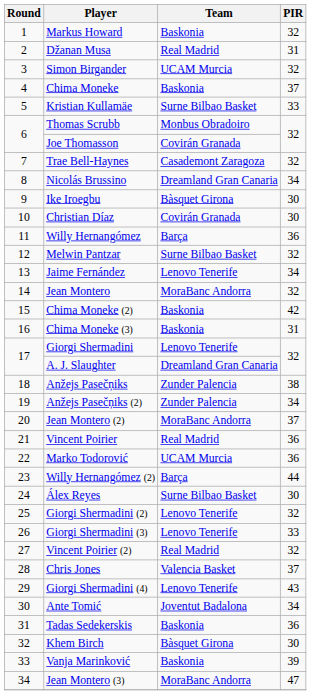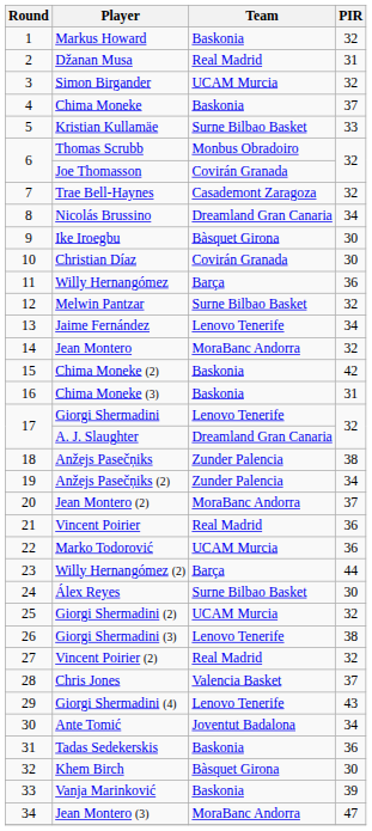 <table class="wikitable sortable" style="text-align: center;">
 <tr>
 <th>Round</th>
 <th>Player</th>
 <th>Team</th>
 <th>PIR</th>
 </tr>
 <tr>
 <td>1</td>
 <td style="text-align:left;"> <a href='#'>Markus Howard</a></td>
 <td style="text-align:left;"><a href='#'>Baskonia</a></td>
 <td>32</td>
 </tr>
 <tr>
 <td>2</td>
 <td style="text-align:left;"> <a href='#'>Džanan Musa</a></td>
 <td style="text-align:left;"><a href='#'>Real Madrid</a></td>
 <td>31</td>
 </tr>
 <tr>
 <td>3</td>
 <td style="text-align:left;"> <a href='#'>Simon Birgander</a></td>
 <td style="text-align:left;"><a href='#'>UCAM Murcia</a></td>
 <td>32</td>
 </tr>
 <tr>
 <td>4</td>
 <td style="text-align:left;"> <a href='#'>Chima Moneke</a></td>
 <td style="text-align:left;"><a href='#'>Baskonia</a></td>
 <td>37</td>
 </tr>
 <tr>
 <td>5</td>
 <td style="text-align:left;"> <a href='#'>Kristian Kullamäe</a></td>
 <td style="text-align:left;"><a href='#'>Surne Bilbao Basket</a></td>
 <td>33</td>
 </tr>
 <tr>
 <td rowspan="2">6</td>
 <td style="text-align:left;"> <a href='#'>Thomas Scrubb</a></td>
 <td style="text-align:left;"><a href='#'>Monbus Obradoiro</a></td>
 <td rowspan="2">32</td>
 </tr>
 <tr>
 <td style="text-align:left;"> <a href='#'>Joe Thomasson</a></td>
 <td style="text-align:left;"><a href='#'>Covirán Granada</a></td>
 </tr>
 <tr>
 <td>7</td>
 <td style="text-align:left;"> <a href='#'>Trae Bell-Haynes</a></td>
 <td style="text-align:left;"><a href='#'>Casademont Zaragoza</a></td>
 <td>32</td>
 </tr>
 <tr>
 <td>8</td>
 <td style="text-align:left;"> <a href='#'>Nicolás Brussino</a></td>
 <td style="text-align:left;"><a href='#'>Dreamland Gran Canaria</a></td>
 <td>34</td>
 </tr>
 <tr>
 <td>9</td>
 <td style="text-align:left;"> <a href='#'>Ike Iroegbu</a></td>
 <td style="text-align:left;"><a href='#'>Bàsquet Girona</a></td>
 <td>30</td>
 </tr>
 <tr>
 <td>10</td>
 <td style="text-align:left;"> <a href='#'>Christian Díaz</a></td>
 <td style="text-align:left;"><a href='#'>Covirán Granada</a></td>
 <td>30</td>
 </tr>
 <tr>
 <td>11</td>
 <td style="text-align:left;"> <a href='#'>Willy Hernangómez</a></td>
 <td style="text-align:left;"><a href='#'>Barça</a></td>
 <td>36</td>
 </tr>
 <tr>
 <td>12</td>
 <td style="text-align:left;"> <a href='#'>Melwin Pantzar</a></td>
 <td style="text-align:left;"><a href='#'>Surne Bilbao Basket</a></td>
 <td>32</td>
 </tr>
 <tr>
 <td>13</td>
 <td style="text-align:left;"> <a href='#'>Jaime Fernández</a></td>
 <td style="text-align:left;"><a href='#'>Lenovo Tenerife</a></td>
 <td>34</td>
 </tr>
 <tr>
 <td>14</td>
 <td style="text-align:left;"> <a href='#'>Jean Montero</a></td>
 <td style="text-align:left;"><a href='#'>MoraBanc Andorra</a></td>
 <td>32</td>
 </tr>
 <tr>
 <td>15</td>
 <td style="text-align:left;"> <a href='#'>Chima Moneke</a> <small>(2)</small></td>
 <td style="text-align:left;"><a href='#'>Baskonia</a></td>
 <td>42</td>
 </tr>
 <tr>
 <td>16</td>
 <td style="text-align:left;"> <a href='#'>Chima Moneke</a> <small>(3)</small></td>
 <td style="text-align:left;"><a href='#'>Baskonia</a></td>
 <td>31</td>
 </tr>
 <tr>
 <td rowspan="2">17</td>
 <td style="text-align:left;"> <a href='#'>Giorgi Shermadini</a></td>
 <td style="text-align:left;"><a href='#'>Lenovo Tenerife</a></td>
 <td rowspan="2">32</td>
 </tr>
 <tr>
 <td style="text-align:left;"> <a href='#'>A. J. Slaughter</a></td>
 <td style="text-align:left;"><a href='#'>Dreamland Gran Canaria</a></td>
 </tr>
 <tr>
 <td>18</td>
 <td style="text-align:left;"> <a href='#'>Anžejs Pasečņiks</a></td>
 <td style="text-align:left;"><a href='#'>Zunder Palencia</a></td>
 <td>38</td>
 </tr>
 <tr>
 <td>19</td>
 <td style="text-align:left;"> <a href='#'>Anžejs Pasečņiks</a> <small>(2)</small></td>
 <td style="text-align:left;"><a href='#'>Zunder Palencia</a></td>
 <td>34</td>
 </tr>
 <tr>
 <td>20</td>
 <td style="text-align:left;"> <a href='#'>Jean Montero</a> <small>(2)</small></td>
 <td style="text-align:left;"><a href='#'>MoraBanc Andorra</a></td>
 <td>37</td>
 </tr>
 <tr>
 <td>21</td>
 <td style="text-align:left;"> <a href='#'>Vincent Poirier</a></td>
 <td style="text-align:left;"><a href='#'>Real Madrid</a></td>
 <td>36</td>
 </tr>
 <tr>
 <td>22</td>
 <td style="text-align:left;"> <a href='#'>Marko Todorović</a></td>
 <td style="text-align:left;"><a href='#'>UCAM Murcia</a></td>
 <td>36</td>
 </tr>
 <tr>
 <td>23</td>
 <td style="text-align:left;"> <a href='#'>Willy Hernangómez</a> <small>(2)</small></td>
 <td style="text-align:left;"><a href='#'>Barça</a></td>
 <td>44</td>
 </tr>
 <tr>
 <td>24</td>
 <td style="text-align:left;"> <a href='#'>Álex Reyes</a></td>
 <td style="text-align:left;"><a href='#'>Surne Bilbao Basket</a></td>
 <td>30</td>
 </tr>
 <tr>
 <td>25</td>
 <td style="text-align:left;"> <a href='#'>Giorgi Shermadini</a> <small>(2)</small></td>
-<td style="text-align:left;"><a href='#'>Lenovo Tenerife</a></td>
+<td style="text-align:left;"><a href='#'>UCAM Murcia</a></td>
 <td>32</td>
 </tr>
 <tr>
 <td>26</td>
 <td style="text-align:left;"> <a href='#'>Giorgi Shermadini</a> <small>(3)</small></td>
 <td style="text-align:left;"><a href='#'>Lenovo Tenerife</a></td>
-<td>33</td>
+<td>38</td>
 </tr>
 <tr>
 <td>27</td>
 <td style="text-align:left;"> <a href='#'>Vincent Poirier</a> <small>(2)</small></td>
 <td style="text-align:left;"><a href='#'>Real Madrid</a></td>
 <td>32</td>
 </tr>
 <tr>
 <td>28</td>
 <td style="text-align:left;"> <a href='#'>Chris Jones</a></td>
 <td style="text-align:left;"><a href='#'>Valencia Basket</a></td>
 <td>37</td>
 </tr>
 <tr>
 <td>29</td>
 <td style="text-align:left;"> <a href='#'>Giorgi Shermadini</a> <small>(4)</small></td>
 <td style="text-align:left;"><a href='#'>Lenovo Tenerife</a></td>
 <td>43</td>
 </tr>
 <tr>
 <td>30</td>
 <td style="text-align:left;"> <a href='#'>Ante Tomić</a></td>
 <td style="text-align:left;"><a href='#'>Joventut Badalona</a></td>
 <td>34</td>
 </tr>
 <tr>
 <td>31</td>
 <td style="text-align:left;"> <a href='#'>Tadas Sedekerskis</a></td>
 <td style="text-align:left;"><a href='#'>Baskonia</a></td>
 <td>36</td>
 </tr>
 <tr>
 <td>32</td>
 <td style="text-align:left;"> <a href='#'>Khem Birch</a></td>
 <td style="text-align:left;"><a href='#'>Bàsquet Girona</a></td>
 <td>30</td>
 </tr>
 <tr>
 <td>33</td>
 <td style="text-align:left;"> <a href='#'>Vanja Marinković</a></td>
 <td style="text-align:left;"><a href='#'>Baskonia</a></td>
 <td>39</td>
 </tr>
 <tr>
 <td>34</td>
 <td style="text-align:left;"> <a href='#'>Jean Montero</a> <small>(3)</small></td>
 <td style="text-align:left;"><a href='#'>MoraBanc Andorra</a></td>
 <td>47</td>
 </tr>
 <tr>
 </tr>
 </table>
